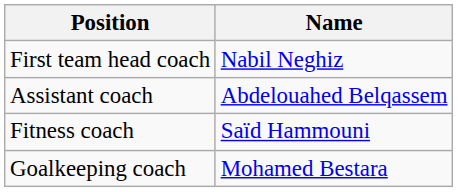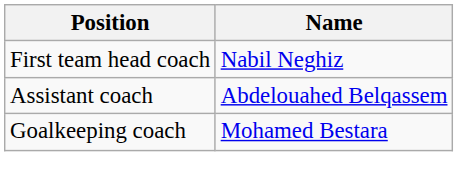 <table class="wikitable" style="text-align:center">
 <tr>
 <th>Position</th>
 <th>Name</th>
 </tr>
 <tr>
 <td style="text-align:left;">First team head coach</td>
 <td style="text-align:left;"> <a href='#'>Nabil Neghiz</a> </td>
 </tr>
 <tr>
 <td style="text-align:left;">Assistant coach</td>
 <td style="text-align:left;"> <a href='#'>Abdelouahed Belqassem</a> </td>
 </tr>
 <tr>
-<td style="text-align:left;">Fitness coach</td>
-<td style="text-align:left;"> <a href='#'>Saïd Hammouni</a></td>
-</tr>
-<tr>
 <td style="text-align:left;">Goalkeeping coach</td>
 <td style="text-align:left;"> <a href='#'>Mohamed Bestara</a></td>
 </tr>
 </table>
